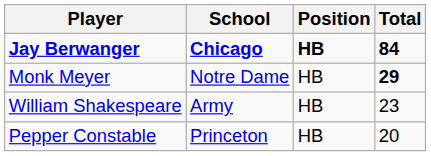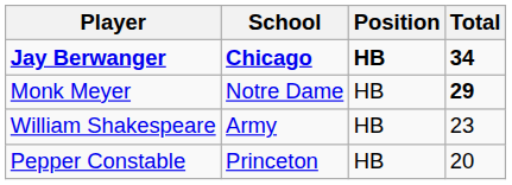 <table class="wikitable">
 <tr>
 <th>Player</th>
 <th>School</th>
 <th>Position</th>
 <th>Total</th>
 </tr>
 <tr>
 <td><strong><a href='#'>Jay Berwanger</a></strong></td>
 <td><strong><a href='#'>Chicago</a></strong></td>
 <td><strong>HB</strong></td>
-<td><strong>84</strong></td>
+<td><strong>34</strong></td>
 </tr>
 <tr>
 <td><a href='#'>Monk Meyer</a></td>
 <td><a href='#'>Notre Dame</a></td>
 <td>HB</td>
 <td><strong>29</strong></td>
 </tr>
 <tr>
 <td><a href='#'>William Shakespeare</a></td>
 <td><a href='#'>Army</a></td>
 <td>HB</td>
 <td>23</td>
 </tr>
 <tr>
 <td><a href='#'>Pepper Constable</a></td>
 <td><a href='#'>Princeton</a></td>
 <td>HB</td>
 <td>20</td>
 </tr>
 </table>
